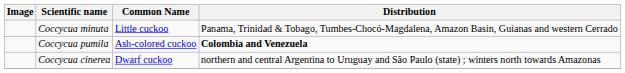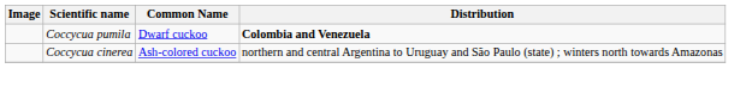 <table class="wikitable">
 <tr>
 <th>Image</th>
 <th>Scientific name</th>
 <th>Common Name</th>
 <th>Distribution</th>
 </tr>
 <tr>
 <td></td>
-<td><em>Coccycua minuta</em></td>
-<td><a href='#'>Little cuckoo</a></td>
-<td>Panama, Trinidad & Tobago, Tumbes-Chocó-Magdalena, Amazon Basin, Guianas and western Cerrado</td>
-</tr>
-<tr>
-<td></td>
 <td><em>Coccycua pumila</em></td>
-<td><a href='#'>Ash-colored cuckoo</a></td>
+<td><a href='#'>Dwarf cuckoo</a></td>
 <td><strong>Colombia and Venezuela</strong></td>
 </tr>
 <tr>
 <td></td>
 <td><em>Coccycua cinerea</em></td>
-<td><a href='#'>Dwarf cuckoo</a></td>
+<td><a href='#'>Ash-colored cuckoo</a></td>
 <td>northern and central Argentina to Uruguay and São Paulo (state) ; winters north towards Amazonas</td>
 </tr>
 <tr>
 </tr>
 </table>
